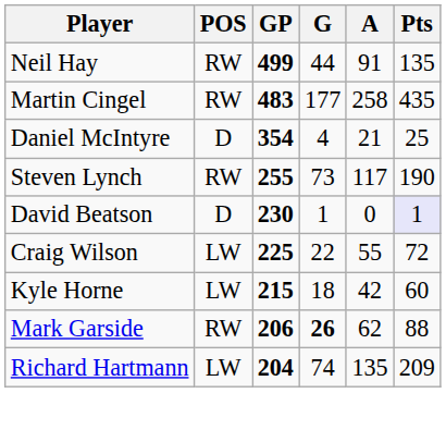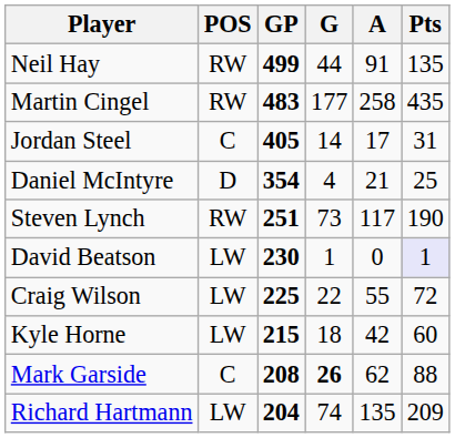 <table class="wikitable">
 <tr>
 <th>Player</th>
 <th>POS</th>
 <th>GP</th>
 <th>G</th>
 <th>A</th>
 <th>Pts</th>
 </tr>
 <tr style="text-align:center;">
 <td style="text-align:left;"> Neil Hay</td>
 <td>RW</td>
 <td><strong>499</strong></td>
 <td>44</td>
 <td>91</td>
 <td>135</td>
 </tr>
 <tr style="text-align:center;">
 <td style="text-align:left;"> Martin Cingel</td>
 <td>RW</td>
 <td><strong>483</strong></td>
 <td>177</td>
 <td>258</td>
 <td>435</td>
 </tr>
 <tr style="text-align:center;">
+<td style="text-align:left;"> Jordan Steel</td>
+<td>C</td>
+<td><strong>405</strong></td>
+<td>14</td>
+<td>17</td>
+<td>31</td>
+</tr>
+<tr style="text-align:center;">
 <td style="text-align:left;"> Daniel McIntyre</td>
 <td>D</td>
 <td><strong>354</strong></td>
 <td>4</td>
 <td>21</td>
 <td>25</td>
 </tr>
 <tr style="text-align:center;">
 <td style="text-align:left;"> Steven Lynch</td>
 <td>RW</td>
-<td><strong>255</strong></td>
+<td><strong>251</strong></td>
 <td>73</td>
 <td>117</td>
 <td>190</td>
 </tr>
 <tr style="text-align:center;">
 <td style="text-align:left;"> David Beatson</td>
-<td>D</td>
+<td>LW</td>
 <td><strong>230</strong></td>
 <td>1</td>
 <td>0</td>
 <td style="background: lavender;">1</td>
 </tr>
 <tr style="text-align:center;">
 <td style="text-align:left;"> Craig Wilson</td>
 <td>LW</td>
 <td><strong>225</strong></td>
 <td>22</td>
 <td>55</td>
 <td>72</td>
 </tr>
 <tr style="text-align:center;">
 <td style="text-align:left;"> Kyle Horne</td>
 <td>LW</td>
 <td><strong>215</strong></td>
 <td>18</td>
 <td>42</td>
 <td>60</td>
 </tr>
 <tr style="text-align:center;">
 <td style="text-align:left;"> <a href='#'>Mark Garside</a></td>
-<td>RW</td>
-<td><strong>206</strong></td>
+<td>C</td>
+<td><strong>208</strong></td>
 <td><strong>26</strong></td>
 <td>62</td>
 <td>88</td>
 </tr>
 <tr style="text-align:center;">
 <td style="text-align:left;"> <a href='#'>Richard Hartmann</a></td>
 <td>LW</td>
 <td><strong>204</strong></td>
 <td>74</td>
 <td>135</td>
 <td>209</td>
 </tr>
 </table>
